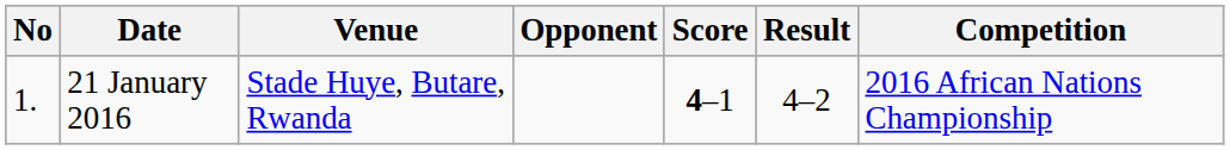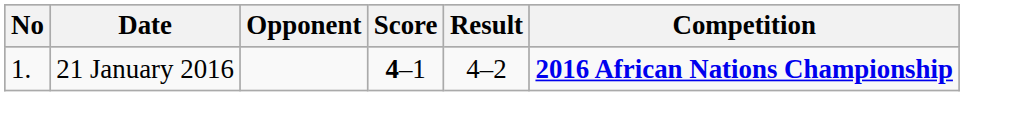 <table class="wikitable" style="font-size:100%;">
 <tr>
 <th>No</th>
 <th>Date</th>
-<th>Venue</th>
 <th>Opponent</th>
 <th>Score</th>
 <th>Result</th>
 <th>Competition</th>
 </tr>
 <tr>
 <td>1.</td>
 <td>21 January 2016</td>
-<td><a href='#'>Stade Huye</a>, <a href='#'>Butare</a>, <a href='#'>Rwanda</a></td>
 <td></td>
 <td align=center><strong>4</strong>–1</td>
 <td align=center>4–2</td>
-<td><a href='#'>2016 African Nations Championship</a></td>
+<td><strong><a href='#'>2016 African Nations Championship</a></strong></td>
 </tr>
 </table>
